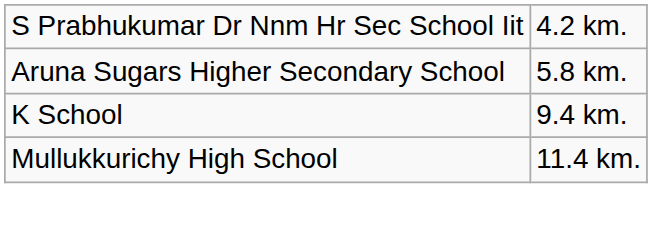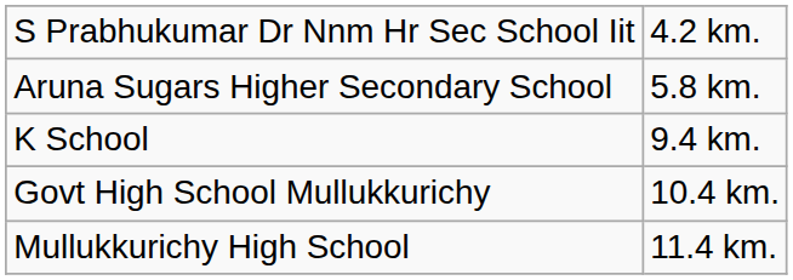 <table class="wikitable">
 <tr>
 <td>S Prabhukumar Dr Nnm Hr Sec School Iit</td>
 <td>4.2 km.</td>
 </tr>
 <tr>
 <td>Aruna Sugars Higher Secondary School</td>
 <td>5.8 km.</td>
 </tr>
 <tr>
 <td>K School</td>
 <td>9.4 km.</td>
 </tr>
 <tr>
+<td>Govt High School Mullukkurichy</td>
+<td>10.4 km.</td>
+</tr>
+<tr>
 <td>Mullukkurichy High School</td>
 <td>11.4 km.</td>
 </tr>
 </table>
